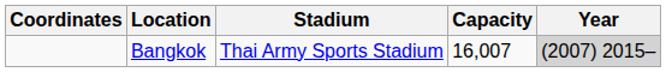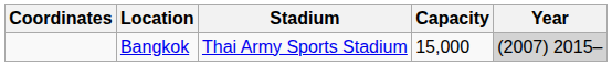 <table class="wikitable sortable">
 <tr>
 <th>Coordinates</th>
 <th>Location</th>
 <th>Stadium</th>
 <th>Capacity</th>
 <th>Year</th>
 </tr>
 <tr>
 <td></td>
 <td><a href='#'>Bangkok</a></td>
 <td><a href='#'>Thai Army Sports Stadium</a></td>
-<td>16,007</td>
+<td>15,000</td>
 <td style="background: lightgrey;">(2007) 2015–</td>
 </tr>
 <tr>
 </tr>
 </table>
